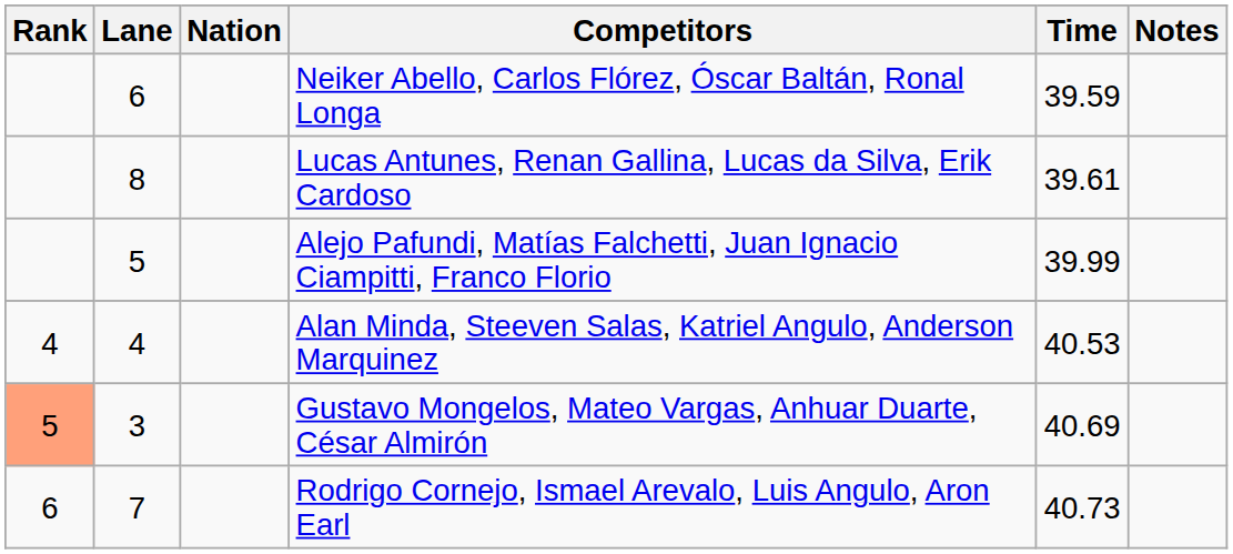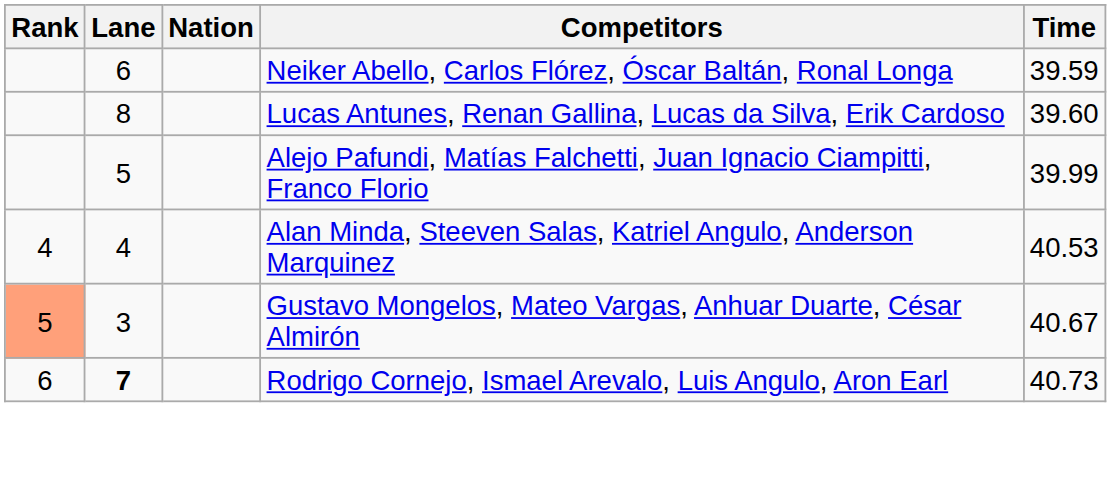 <table class="wikitable sortable" style="text-align:center; font-size:95%">
 <tr>
 <th>Rank</th>
 <th>Lane</th>
 <th>Nation</th>
 <th>Competitors</th>
 <th>Time</th>
-<th>Notes</th>
 </tr>
 <tr>
 <td></td>
 <td>6</td>
 <td align=left></td>
 <td align=left><a href='#'>Neiker Abello</a>, <a href='#'>Carlos Flórez</a>, <a href='#'>Óscar Baltán</a>, <a href='#'>Ronal Longa</a></td>
 <td>39.59</td>
-<td><strong></strong></td>
 </tr>
 <tr>
 <td></td>
 <td>8</td>
 <td align=left></td>
 <td align=left><a href='#'>Lucas Antunes</a>, <a href='#'>Renan Gallina</a>, <a href='#'>Lucas da Silva</a>, <a href='#'>Erik Cardoso</a></td>
-<td>39.61</td>
-<td></td>
+<td>39.60</td>
 </tr>
 <tr>
 <td></td>
 <td>5</td>
 <td align=left></td>
 <td align=left><a href='#'>Alejo Pafundi</a>, <a href='#'>Matías Falchetti</a>, <a href='#'>Juan Ignacio Ciampitti</a>, <a href='#'>Franco Florio</a></td>
 <td>39.99</td>
-<td></td>
 </tr>
 <tr>
 <td>4</td>
 <td>4</td>
 <td align=left></td>
 <td align=left><a href='#'>Alan Minda</a>, <a href='#'>Steeven Salas</a>, <a href='#'>Katriel Angulo</a>, <a href='#'>Anderson Marquinez</a></td>
 <td>40.53</td>
-<td></td>
 </tr>
 <tr>
 <td style="background: lightsalmon;">5</td>
 <td>3</td>
 <td align=left></td>
 <td align=left><a href='#'>Gustavo Mongelos</a>, <a href='#'>Mateo Vargas</a>, <a href='#'>Anhuar Duarte</a>, <a href='#'>César Almirón</a></td>
-<td>40.69</td>
-<td></td>
+<td>40.67</td>
 </tr>
 <tr>
 <td>6</td>
-<td>7</td>
+<td><strong>7</strong></td>
 <td align=left></td>
 <td align=left><a href='#'>Rodrigo Cornejo</a>, <a href='#'>Ismael Arevalo</a>, <a href='#'>Luis Angulo</a>, <a href='#'>Aron Earl</a></td>
 <td>40.73</td>
-<td></td>
 </tr>
 </table>
